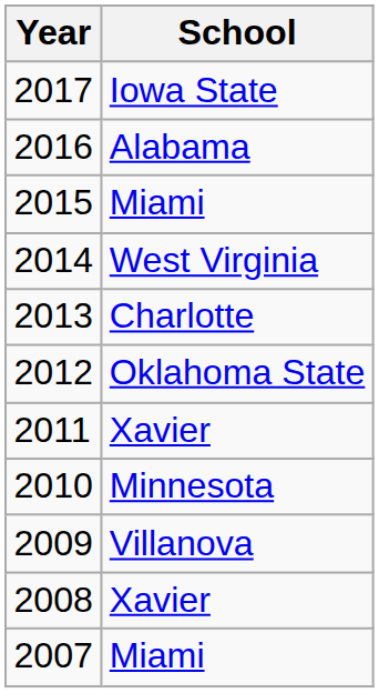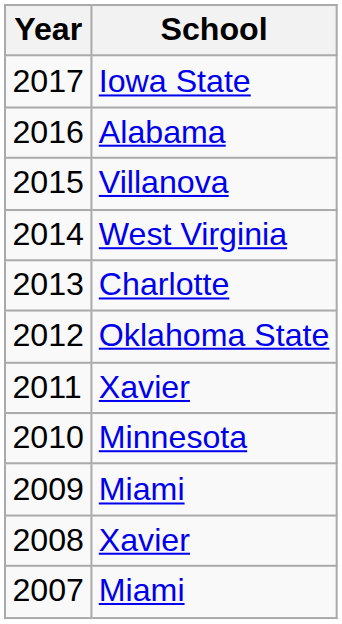 <table class="wikitable">
 <tr>
 <th>Year</th>
 <th>School</th>
 </tr>
 <tr>
 <td>2017</td>
 <td><a href='#'>Iowa State</a></td>
 </tr>
 <tr>
 <td>2016</td>
 <td><a href='#'>Alabama</a></td>
 </tr>
 <tr>
 <td>2015</td>
-<td><a href='#'>Miami</a></td>
+<td><a href='#'>Villanova</a></td>
 </tr>
 <tr>
 <td>2014</td>
 <td><a href='#'>West Virginia</a></td>
 </tr>
 <tr>
 <td>2013</td>
 <td><a href='#'>Charlotte</a></td>
 </tr>
 <tr>
 <td>2012</td>
 <td><a href='#'>Oklahoma State</a></td>
 </tr>
 <tr>
 <td>2011</td>
 <td><a href='#'>Xavier</a></td>
 </tr>
 <tr>
 <td>2010</td>
 <td><a href='#'>Minnesota</a></td>
 </tr>
 <tr>
 <td>2009</td>
-<td><a href='#'>Villanova</a></td>
+<td><a href='#'>Miami</a></td>
 </tr>
 <tr>
 <td>2008</td>
 <td><a href='#'>Xavier</a></td>
 </tr>
 <tr>
 <td>2007</td>
 <td><a href='#'>Miami</a></td>
 </tr>
 </table>
